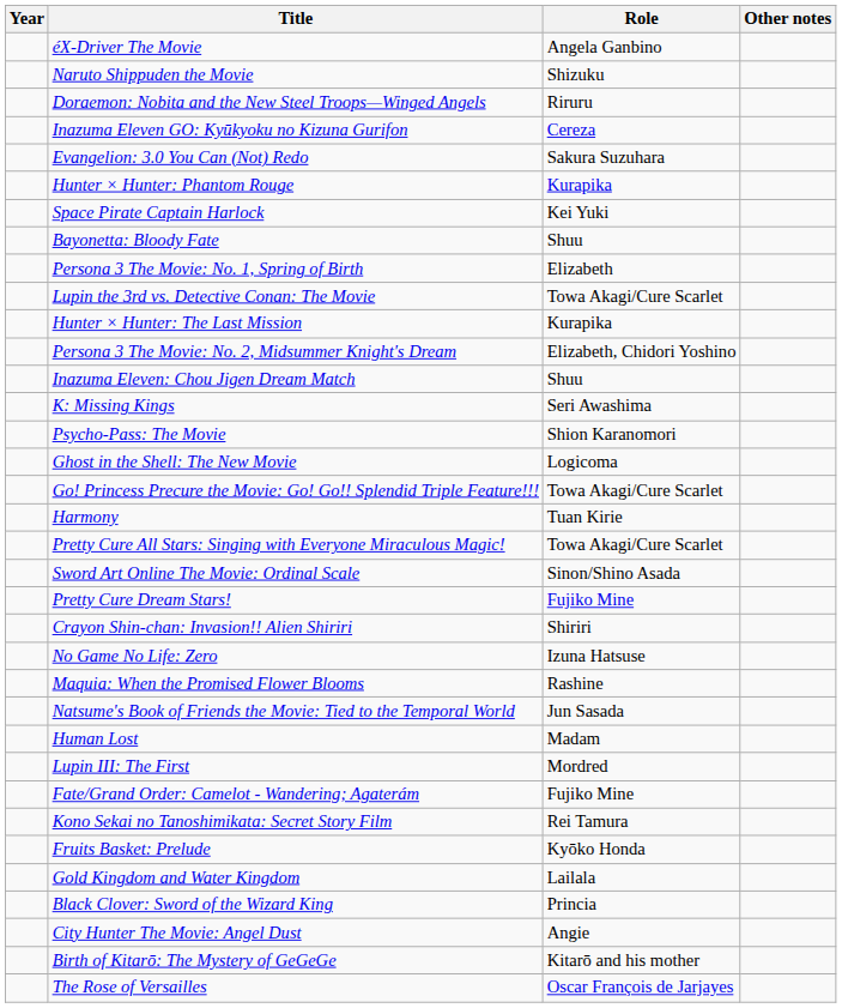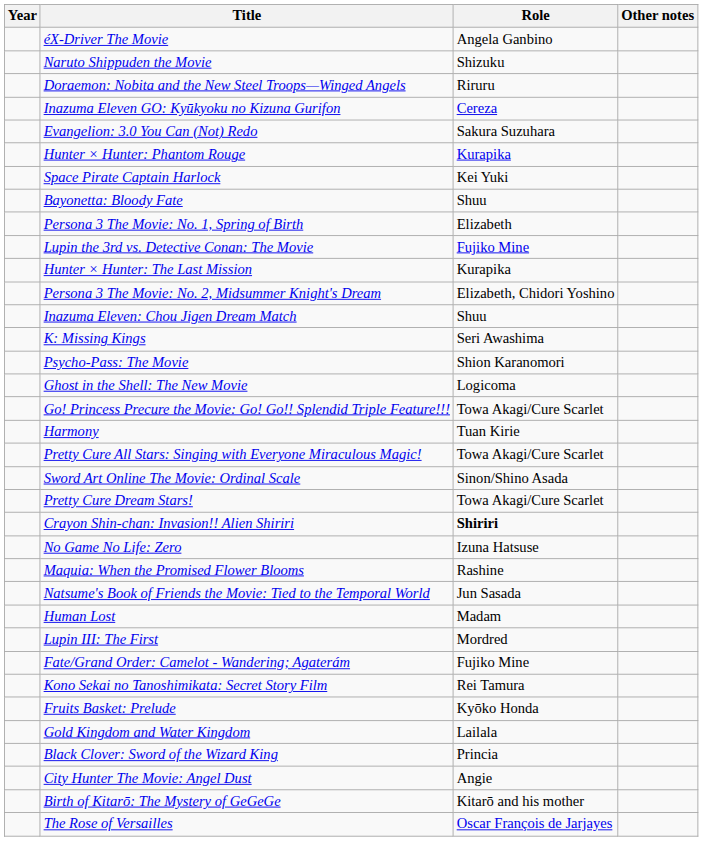 <table class="wikitable">
 <tr>
 <th>Year</th>
 <th>Title</th>
 <th>Role</th>
 <th>Other notes</th>
 </tr>
 <tr>
 <td></td>
 <td><em><a href='#'>éX-Driver The Movie</a></em></td>
 <td>Angela Ganbino</td>
 <td></td>
 </tr>
 <tr>
 <td></td>
 <td><em><a href='#'>Naruto Shippuden the Movie</a></em></td>
 <td>Shizuku</td>
 <td></td>
 </tr>
 <tr>
 <td></td>
 <td><em><a href='#'>Doraemon: Nobita and the New Steel Troops—Winged Angels</a></em></td>
 <td>Riruru</td>
 <td></td>
 </tr>
 <tr>
 <td></td>
 <td><em><a href='#'>Inazuma Eleven GO: Kyūkyoku no Kizuna Gurifon</a></em></td>
 <td><a href='#'>Cereza</a></td>
 <td></td>
 </tr>
 <tr>
 <td></td>
 <td><em><a href='#'>Evangelion: 3.0 You Can (Not) Redo</a></em></td>
 <td>Sakura Suzuhara</td>
 <td></td>
 </tr>
 <tr>
 <td></td>
 <td><em><a href='#'>Hunter × Hunter: Phantom Rouge</a></em></td>
 <td><a href='#'>Kurapika</a></td>
 <td></td>
 </tr>
 <tr>
 <td></td>
 <td><em><a href='#'>Space Pirate Captain Harlock</a></em></td>
 <td>Kei Yuki</td>
 <td></td>
 </tr>
 <tr>
 <td></td>
 <td><em><a href='#'>Bayonetta: Bloody Fate</a></em></td>
 <td>Shuu</td>
 <td></td>
 </tr>
 <tr>
 <td></td>
 <td><em><a href='#'>Persona 3 The Movie: No. 1, Spring of Birth</a></em></td>
 <td>Elizabeth</td>
 <td></td>
 </tr>
 <tr>
 <td></td>
 <td><em><a href='#'>Lupin the 3rd vs. Detective Conan: The Movie</a></em></td>
-<td>Towa Akagi/Cure Scarlet</td>
+<td><a href='#'>Fujiko Mine</a></td>
 <td></td>
 </tr>
 <tr>
 <td></td>
 <td><em><a href='#'>Hunter × Hunter: The Last Mission</a></em></td>
 <td>Kurapika</td>
 <td></td>
 </tr>
 <tr>
 <td></td>
 <td><em><a href='#'>Persona 3 The Movie: No. 2, Midsummer Knight's Dream</a></em></td>
 <td>Elizabeth, Chidori Yoshino</td>
 <td></td>
 </tr>
 <tr>
 <td></td>
 <td><em><a href='#'>Inazuma Eleven: Chou Jigen Dream Match</a></em></td>
 <td>Shuu</td>
 <td></td>
 </tr>
 <tr>
 <td></td>
 <td><em><a href='#'>K: Missing Kings</a></em></td>
 <td>Seri Awashima</td>
 <td></td>
 </tr>
 <tr>
 <td></td>
 <td><em><a href='#'>Psycho-Pass: The Movie</a></em></td>
 <td>Shion Karanomori</td>
 <td></td>
 </tr>
 <tr>
 <td></td>
 <td><em><a href='#'>Ghost in the Shell: The New Movie</a></em></td>
 <td>Logicoma</td>
 <td></td>
 </tr>
 <tr>
 <td></td>
 <td><em><a href='#'>Go! Princess Precure the Movie: Go! Go!! Splendid Triple Feature!!!</a></em></td>
 <td>Towa Akagi/Cure Scarlet</td>
 <td></td>
 </tr>
 <tr>
 <td></td>
 <td><em><a href='#'>Harmony</a></em></td>
 <td>Tuan Kirie</td>
 <td></td>
 </tr>
 <tr>
 <td></td>
 <td><em><a href='#'>Pretty Cure All Stars: Singing with Everyone Miraculous Magic!</a></em></td>
 <td>Towa Akagi/Cure Scarlet</td>
 <td></td>
 </tr>
 <tr>
 <td></td>
 <td><em><a href='#'>Sword Art Online The Movie: Ordinal Scale</a></em></td>
 <td>Sinon/Shino Asada</td>
 <td></td>
 </tr>
 <tr>
 <td></td>
 <td><em><a href='#'>Pretty Cure Dream Stars!</a></em></td>
-<td><a href='#'>Fujiko Mine</a></td>
+<td>Towa Akagi/Cure Scarlet</td>
 <td></td>
 </tr>
 <tr>
 <td></td>
 <td><em><a href='#'>Crayon Shin-chan: Invasion!! Alien Shiriri</a></em></td>
-<td>Shiriri</td>
+<td><strong>Shiriri</strong></td>
 <td></td>
 </tr>
 <tr>
 <td></td>
 <td><em><a href='#'>No Game No Life: Zero</a></em></td>
 <td>Izuna Hatsuse</td>
 <td></td>
 </tr>
 <tr>
 <td></td>
 <td><em><a href='#'>Maquia: When the Promised Flower Blooms</a></em></td>
 <td>Rashine</td>
 <td></td>
 </tr>
 <tr>
 <td></td>
 <td><em><a href='#'>Natsume's Book of Friends the Movie: Tied to the Temporal World</a></em></td>
 <td>Jun Sasada</td>
 <td></td>
 </tr>
 <tr>
 <td></td>
 <td><em><a href='#'>Human Lost</a></em></td>
 <td>Madam</td>
 <td></td>
 </tr>
 <tr>
 <td></td>
 <td><em><a href='#'>Lupin III: The First</a></em></td>
 <td>Mordred</td>
 <td></td>
 </tr>
 <tr>
 <td></td>
 <td><em><a href='#'>Fate/Grand Order: Camelot - Wandering; Agaterám</a></em></td>
 <td>Fujiko Mine</td>
 <td></td>
 </tr>
 <tr>
 <td></td>
 <td><em><a href='#'>Kono Sekai no Tanoshimikata: Secret Story Film</a></em></td>
 <td>Rei Tamura</td>
 <td></td>
 </tr>
 <tr>
 <td></td>
 <td><em><a href='#'>Fruits Basket: Prelude</a></em></td>
 <td>Kyōko Honda</td>
 <td></td>
 </tr>
 <tr>
 <td></td>
 <td><em><a href='#'>Gold Kingdom and Water Kingdom</a></em></td>
 <td>Lailala</td>
 <td></td>
 </tr>
 <tr>
 <td></td>
 <td><em><a href='#'>Black Clover: Sword of the Wizard King</a></em></td>
 <td>Princia</td>
 <td></td>
 </tr>
 <tr>
 <td></td>
 <td><em><a href='#'>City Hunter The Movie: Angel Dust</a></em></td>
 <td>Angie</td>
 <td></td>
 </tr>
 <tr>
 <td></td>
 <td><em><a href='#'>Birth of Kitarō: The Mystery of GeGeGe</a></em></td>
 <td>Kitarō and his mother</td>
 <td></td>
 </tr>
 <tr>
 <td></td>
 <td><em><a href='#'>The Rose of Versailles</a></em></td>
 <td><a href='#'>Oscar François de Jarjayes</a></td>
 <td></td>
 </tr>
 </table>
